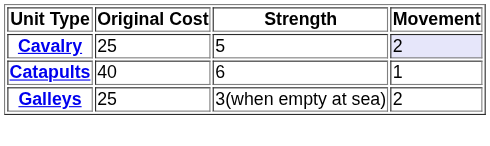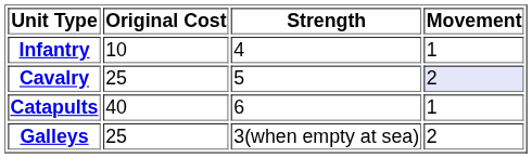 <table border="1">
 <tr>
 <th>Unit Type</th>
 <th>Original Cost</th>
 <th>Strength</th>
 <th>Movement</th>
+</tr>
+<tr>
+<th><a href='#'>Infantry</a></th>
+<td>10</td>
+<td>4</td>
+<td>1</td>
 </tr>
 <tr>
 <th><a href='#'>Cavalry</a></th>
 <td>25</td>
 <td>5</td>
 <td style="background: lavender;">2</td>
 </tr>
 <tr>
 <th><a href='#'>Catapults</a></th>
 <td>40</td>
 <td>6</td>
 <td>1</td>
 </tr>
 <tr>
 <th><a href='#'>Galleys</a></th>
 <td>25</td>
 <td>3(when empty at sea)</td>
 <td>2</td>
 </tr>
 </table>
